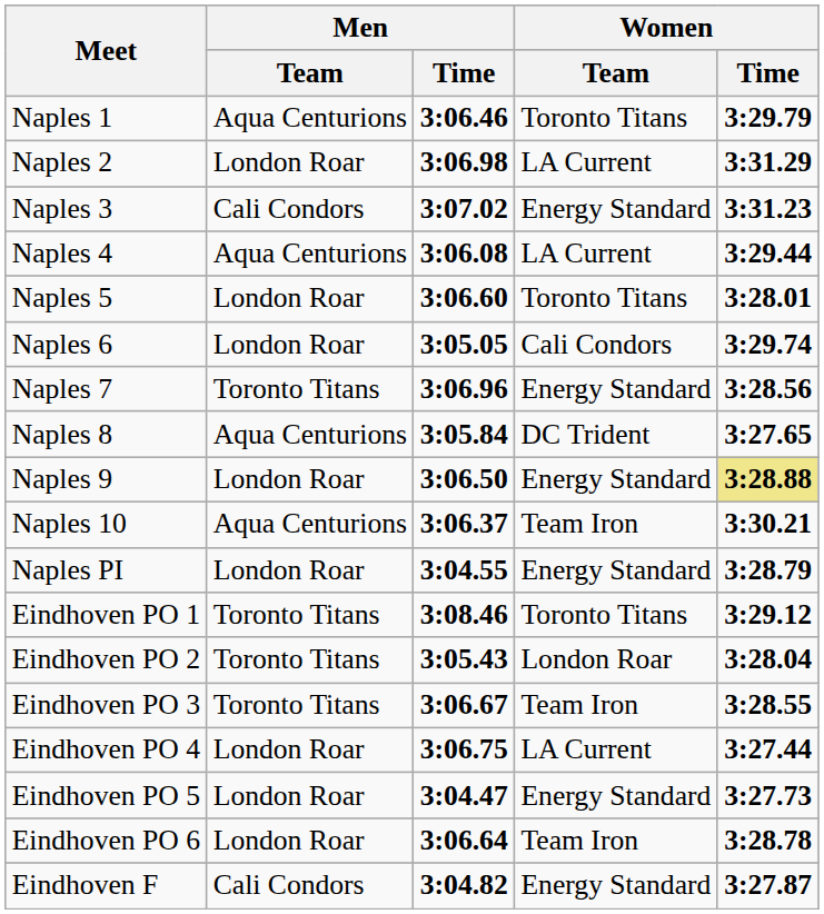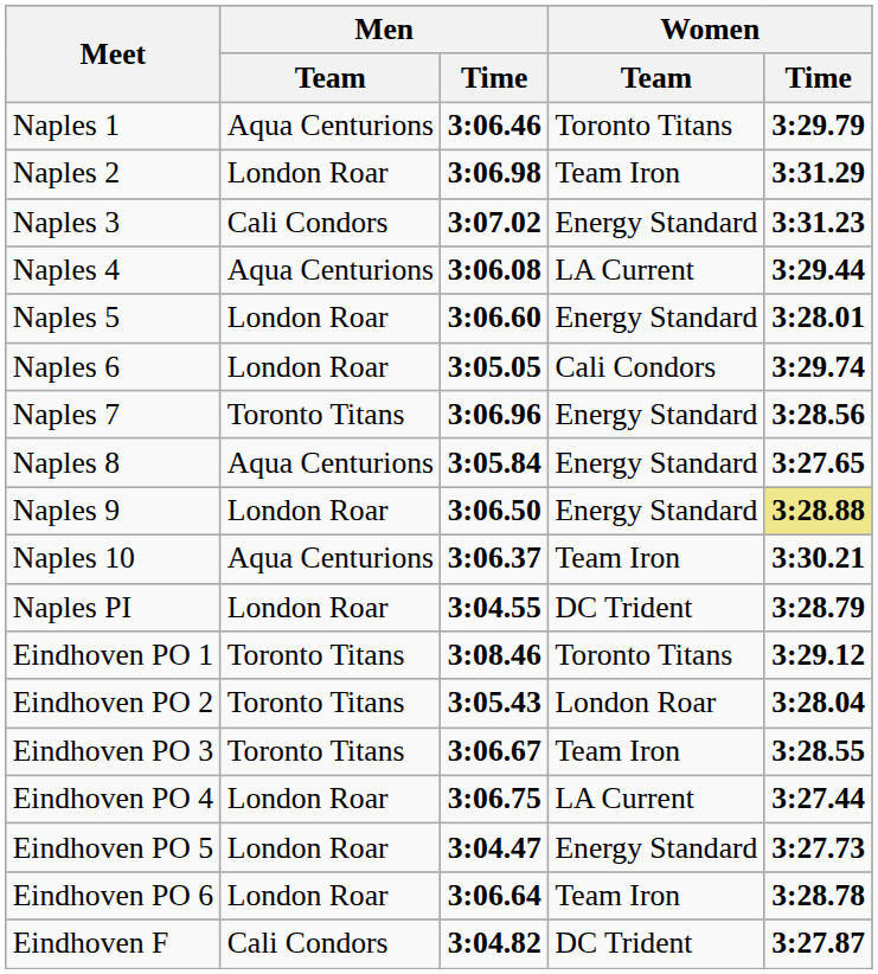 <table class="wikitable">
 <tr>
 <th rowspan="2">Meet</th>
 <th colspan="2">Men</th>
 <th colspan="2">Women</th>
 </tr>
 <tr>
 <th>Team</th>
 <th>Time</th>
 <th>Team</th>
 <th>Time</th>
 </tr>
 <tr>
 <td>Naples 1</td>
 <td> Aqua Centurions</td>
 <td><strong>3:06.46 </strong></td>
 <td> Toronto Titans</td>
 <td><strong> 3:29.79 </strong></td>
 </tr>
 <tr>
 <td>Naples 2</td>
 <td> London Roar</td>
 <td><strong>3:06.98 </strong></td>
-<td> LA Current</td>
+<td> Team Iron</td>
 <td><strong> 3:31.29 </strong></td>
 </tr>
 <tr>
 <td>Naples 3</td>
 <td> Cali Condors</td>
 <td><strong>3:07.02 </strong></td>
 <td> Energy Standard</td>
 <td><strong> 3:31.23 </strong></td>
 </tr>
 <tr>
 <td>Naples 4</td>
 <td> Aqua Centurions</td>
 <td><strong>3:06.08 </strong></td>
 <td> LA Current</td>
 <td><strong> 3:29.44 </strong></td>
 </tr>
 <tr>
 <td>Naples 5</td>
 <td> London Roar</td>
 <td><strong>3:06.60 </strong></td>
-<td> Toronto Titans</td>
+<td> Energy Standard</td>
 <td><strong> 3:28.01 </strong></td>
 </tr>
 <tr>
 <td>Naples 6</td>
 <td> London Roar</td>
 <td><strong>3:05.05</strong></td>
 <td> Cali Condors</td>
 <td><strong> 3:29.74 </strong></td>
 </tr>
 <tr>
 <td>Naples 7</td>
 <td> Toronto Titans</td>
 <td><strong>3:06.96 </strong></td>
 <td> Energy Standard</td>
 <td><strong> 3:28.56 </strong></td>
 </tr>
 <tr>
 <td>Naples 8</td>
 <td> Aqua Centurions</td>
 <td><strong>3:05.84</strong></td>
-<td> DC Trident</td>
+<td> Energy Standard</td>
 <td><strong> 3:27.65 </strong></td>
 </tr>
 <tr>
 <td>Naples 9</td>
 <td> London Roar</td>
 <td><strong>3:06.50</strong></td>
 <td> Energy Standard</td>
 <td style="background: khaki;"><strong> 3:28.88 </strong></td>
 </tr>
 <tr>
 <td>Naples 10</td>
 <td> Aqua Centurions</td>
 <td><strong>3:06.37 </strong></td>
 <td> Team Iron</td>
 <td><strong> 3:30.21 </strong></td>
 </tr>
 <tr>
 <td>Naples PI</td>
 <td> London Roar</td>
 <td><strong>3:04.55 </strong></td>
-<td> Energy Standard</td>
+<td> DC Trident</td>
 <td><strong> 3:28.79 </strong></td>
 </tr>
 <tr>
 <td>Eindhoven PO 1</td>
 <td> Toronto Titans</td>
 <td><strong>3:08.46 </strong></td>
 <td> Toronto Titans</td>
 <td><strong> 3:29.12 </strong></td>
 </tr>
 <tr>
 <td>Eindhoven PO 2</td>
 <td> Toronto Titans</td>
 <td><strong>3:05.43</strong></td>
 <td> London Roar</td>
 <td><strong> 3:28.04 </strong></td>
 </tr>
 <tr>
 <td>Eindhoven PO 3</td>
 <td> Toronto Titans</td>
 <td><strong>3:06.67 </strong></td>
 <td> Team Iron</td>
 <td><strong> 3:28.55 </strong></td>
 </tr>
 <tr>
 <td>Eindhoven PO 4</td>
 <td> London Roar</td>
 <td><strong>3:06.75 </strong></td>
 <td> LA Current</td>
 <td><strong> 3:27.44 </strong></td>
 </tr>
 <tr>
 <td>Eindhoven PO 5</td>
 <td> London Roar</td>
 <td><strong>3:04.47 </strong></td>
 <td> Energy Standard</td>
 <td><strong> 3:27.73 </strong></td>
 </tr>
 <tr>
 <td>Eindhoven PO 6</td>
 <td> London Roar</td>
 <td><strong>3:06.64 </strong></td>
 <td> Team Iron</td>
 <td><strong> 3:28.78 </strong></td>
 </tr>
 <tr>
 <td>Eindhoven F</td>
 <td> Cali Condors</td>
 <td><strong>3:04.82 </strong></td>
-<td> Energy Standard</td>
+<td> DC Trident</td>
 <td><strong> 3:27.87 </strong></td>
 </tr>
 </table>
